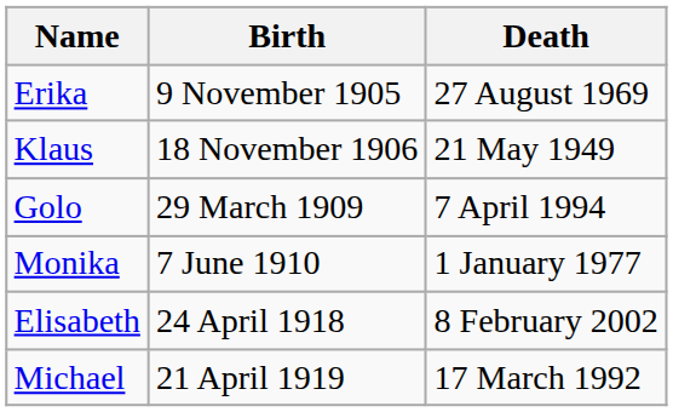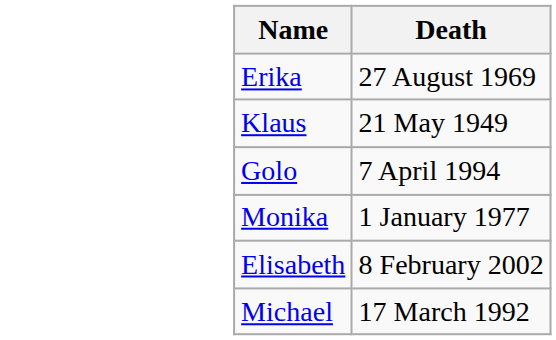 <table class="wikitable" style="font-size:88%; float:right; margin-left:1em">
 <tr>
 <th>Name</th>
-<th>Birth</th>
 <th>Death</th>
 </tr>
 <tr>
 <td><a href='#'>Erika</a></td>
-<td>9 November 1905</td>
 <td>27 August 1969</td>
 </tr>
 <tr>
 <td><a href='#'>Klaus</a></td>
-<td>18 November 1906</td>
 <td>21 May 1949</td>
 </tr>
 <tr>
 <td><a href='#'>Golo</a></td>
-<td>29 March 1909</td>
 <td>7 April 1994</td>
 </tr>
 <tr>
 <td><a href='#'>Monika</a></td>
-<td>7 June 1910</td>
 <td>1 January 1977</td>
 </tr>
 <tr>
 <td><a href='#'>Elisabeth</a></td>
-<td>24 April 1918</td>
 <td>8 February 2002</td>
 </tr>
 <tr>
 <td><a href='#'>Michael</a></td>
-<td>21 April 1919</td>
 <td>17 March 1992</td>
 </tr>
 </table>
